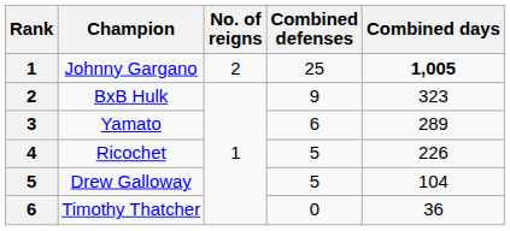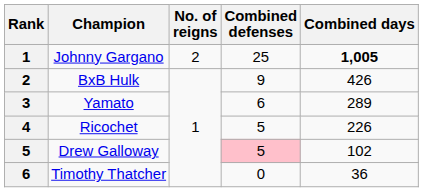 <table class="wikitable sortable" style="text-align: center">
 <tr>
 <th>Rank</th>
 <th>Champion</th>
 <th>No. of<br>reigns</th>
 <th>Combined<br>defenses</th>
 <th>Combined days</th>
 </tr>
 <tr>
 <th>1</th>
 <td><a href='#'>Johnny Gargano</a></td>
 <td>2</td>
 <td>25</td>
 <td><strong>1,005</strong></td>
 </tr>
 <tr>
 <th>2</th>
 <td><a href='#'>BxB Hulk</a></td>
 <td rowspan=5>1</td>
 <td>9</td>
-<td>323</td>
+<td>426</td>
 </tr>
 <tr>
 <th>3</th>
 <td><a href='#'>Yamato</a></td>
 <td>6</td>
 <td>289</td>
 </tr>
 <tr>
 <th>4</th>
 <td><a href='#'>Ricochet</a></td>
 <td>5</td>
 <td>226</td>
 </tr>
 <tr>
 <th>5</th>
 <td><a href='#'>Drew Galloway</a></td>
-<td>5</td>
-<td>104</td>
+<td style="background: pink;">5</td>
+<td>102</td>
 </tr>
 <tr>
 <th>6</th>
 <td><a href='#'>Timothy Thatcher</a></td>
 <td>0</td>
 <td>36</td>
 </tr>
 </table>
